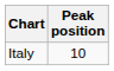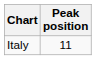 <table class="wikitable sortable">
 <tr>
 <th align="left">Chart</th>
 <th align="left">Peak<br>position</th>
 </tr>
 <tr>
 <td align="left">Italy</td>
-<td align="center">10</td>
+<td align="center">11</td>
 </tr>
 </table>
